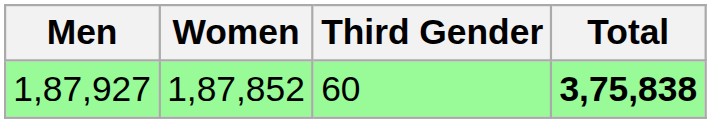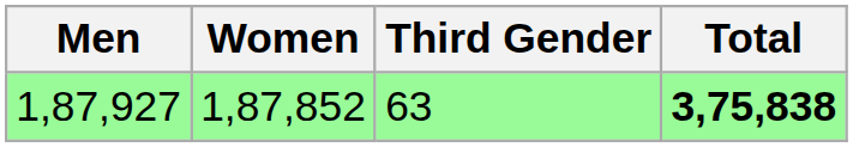 <table class="wikitable">
 <tr>
 <th>Men</th>
 <th>Women</th>
 <th>Third Gender</th>
 <th>Total</th>
 </tr>
 <tr style="background:#98FB98;">
 <td>1,87,927</td>
 <td>1,87,852</td>
-<td>60</td>
+<td>63</td>
 <td><strong>3,75,838</strong></td>
 </tr>
 </table>
